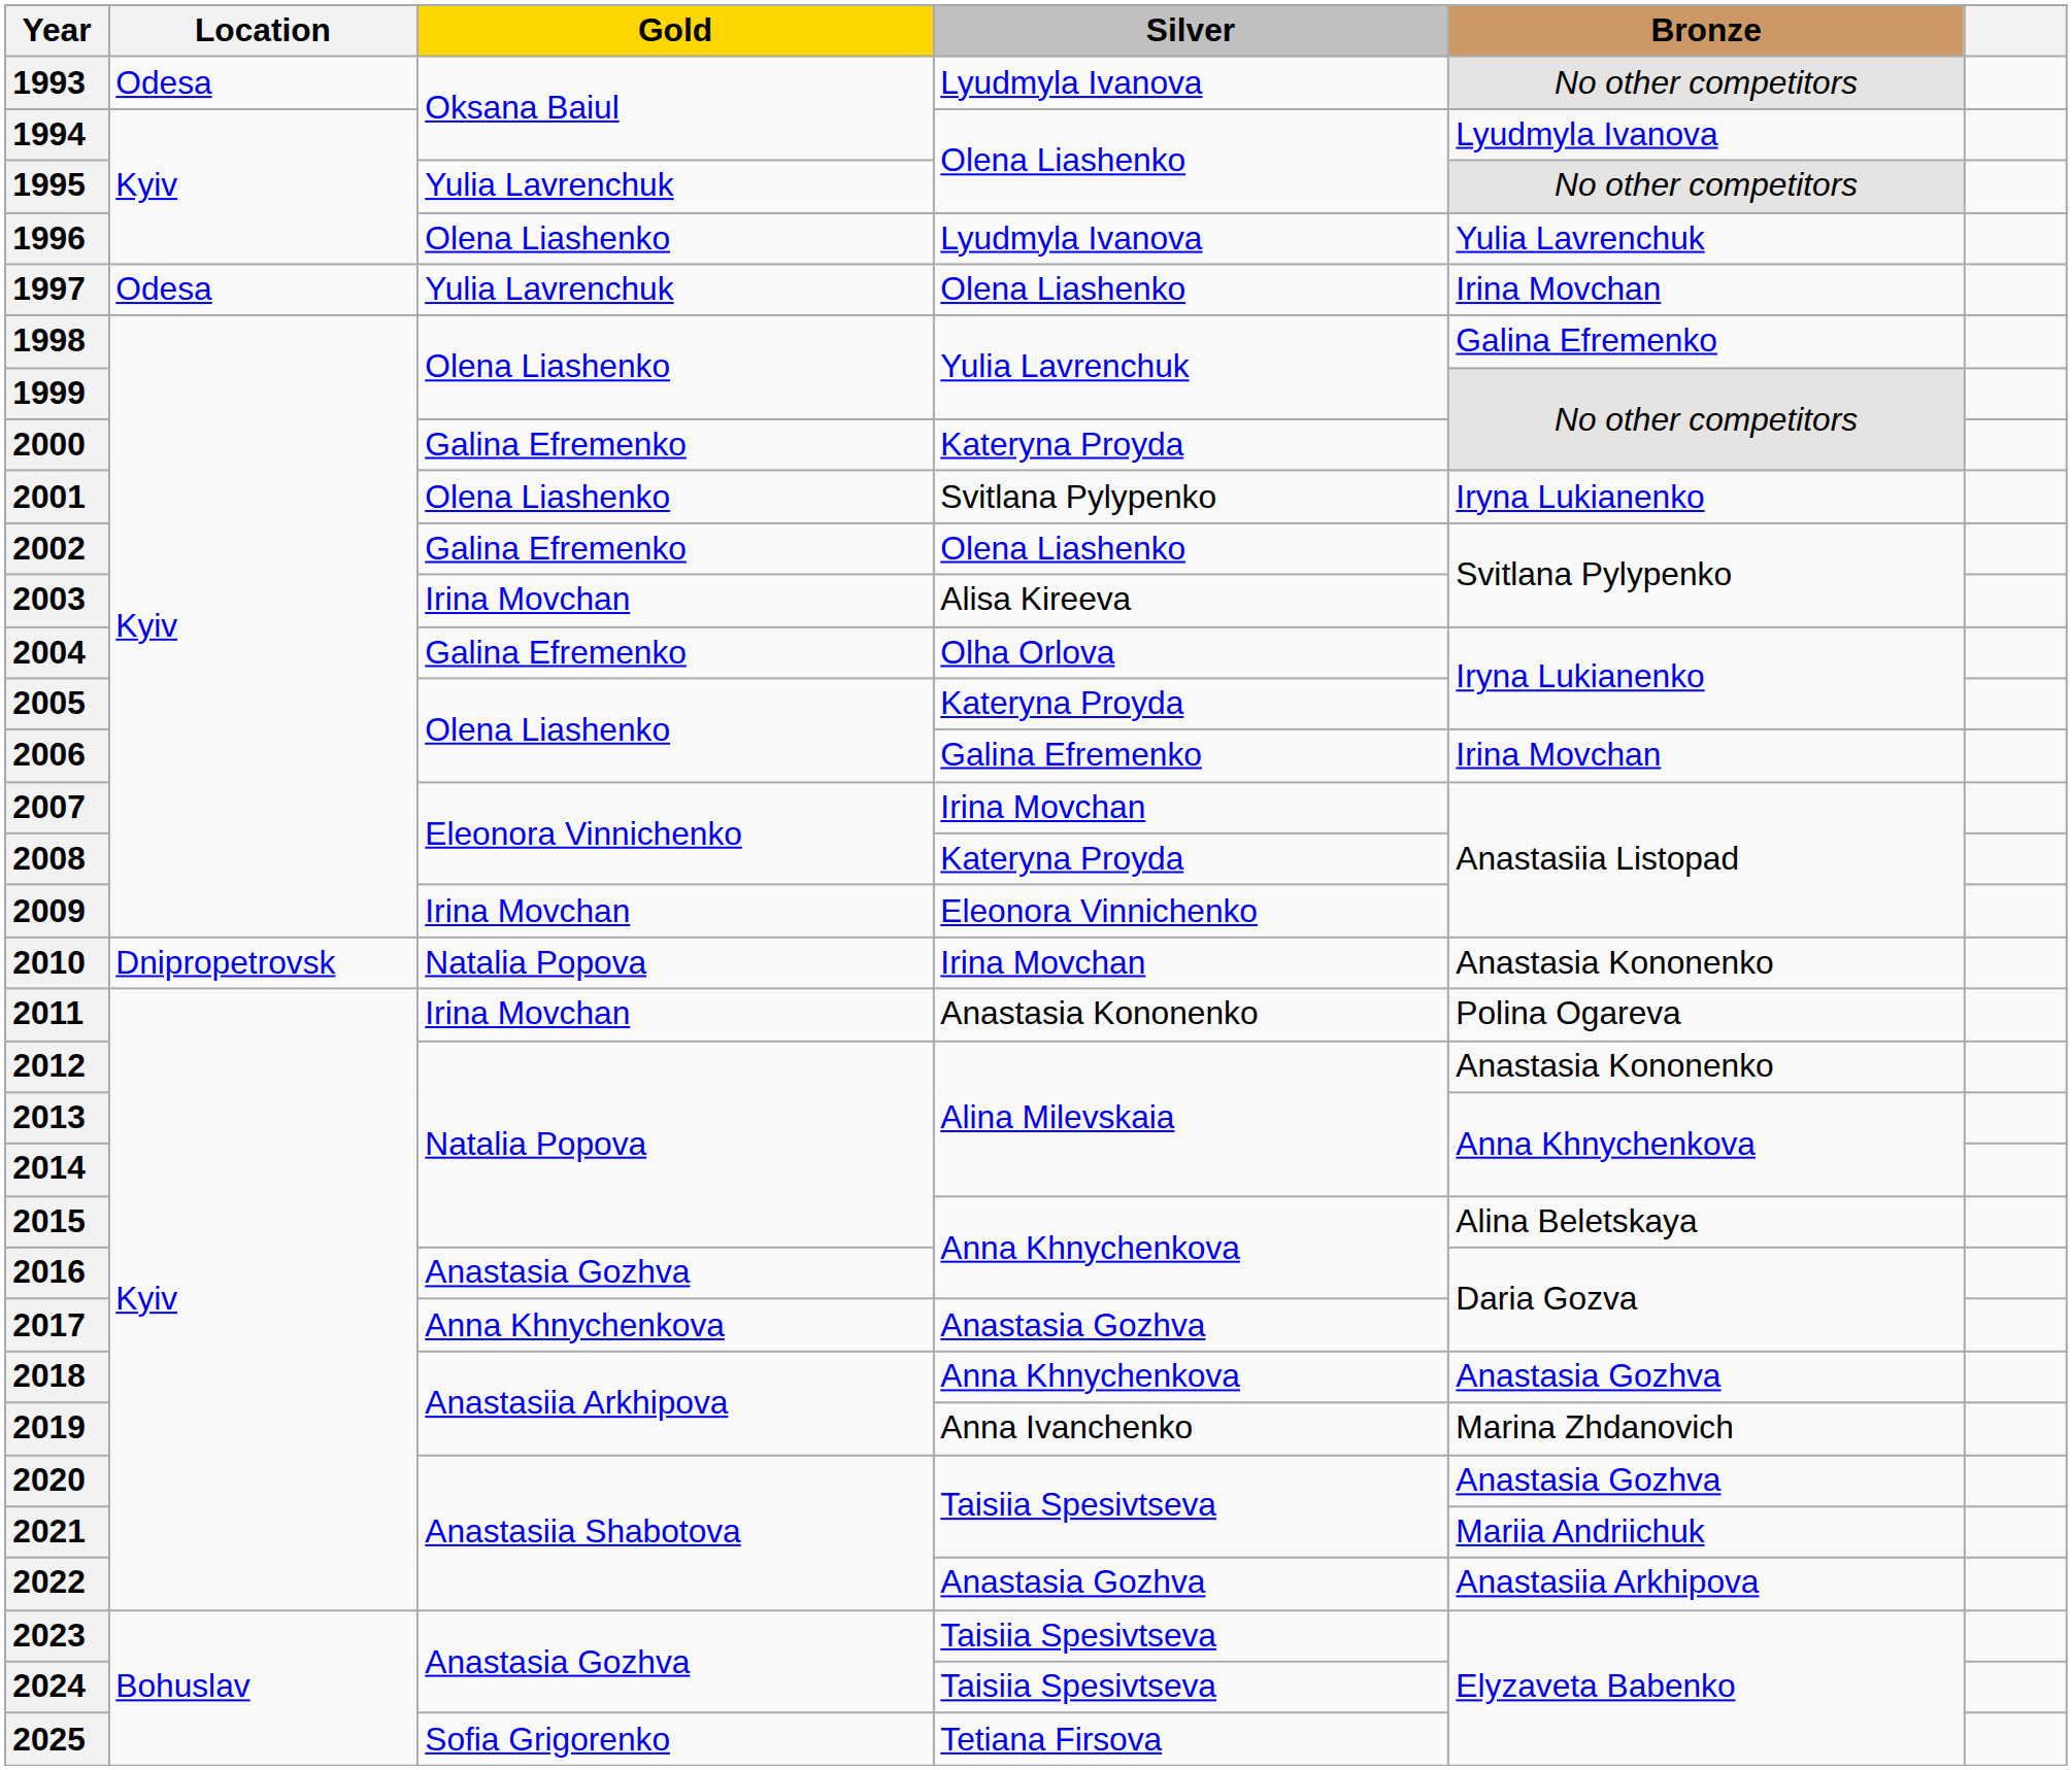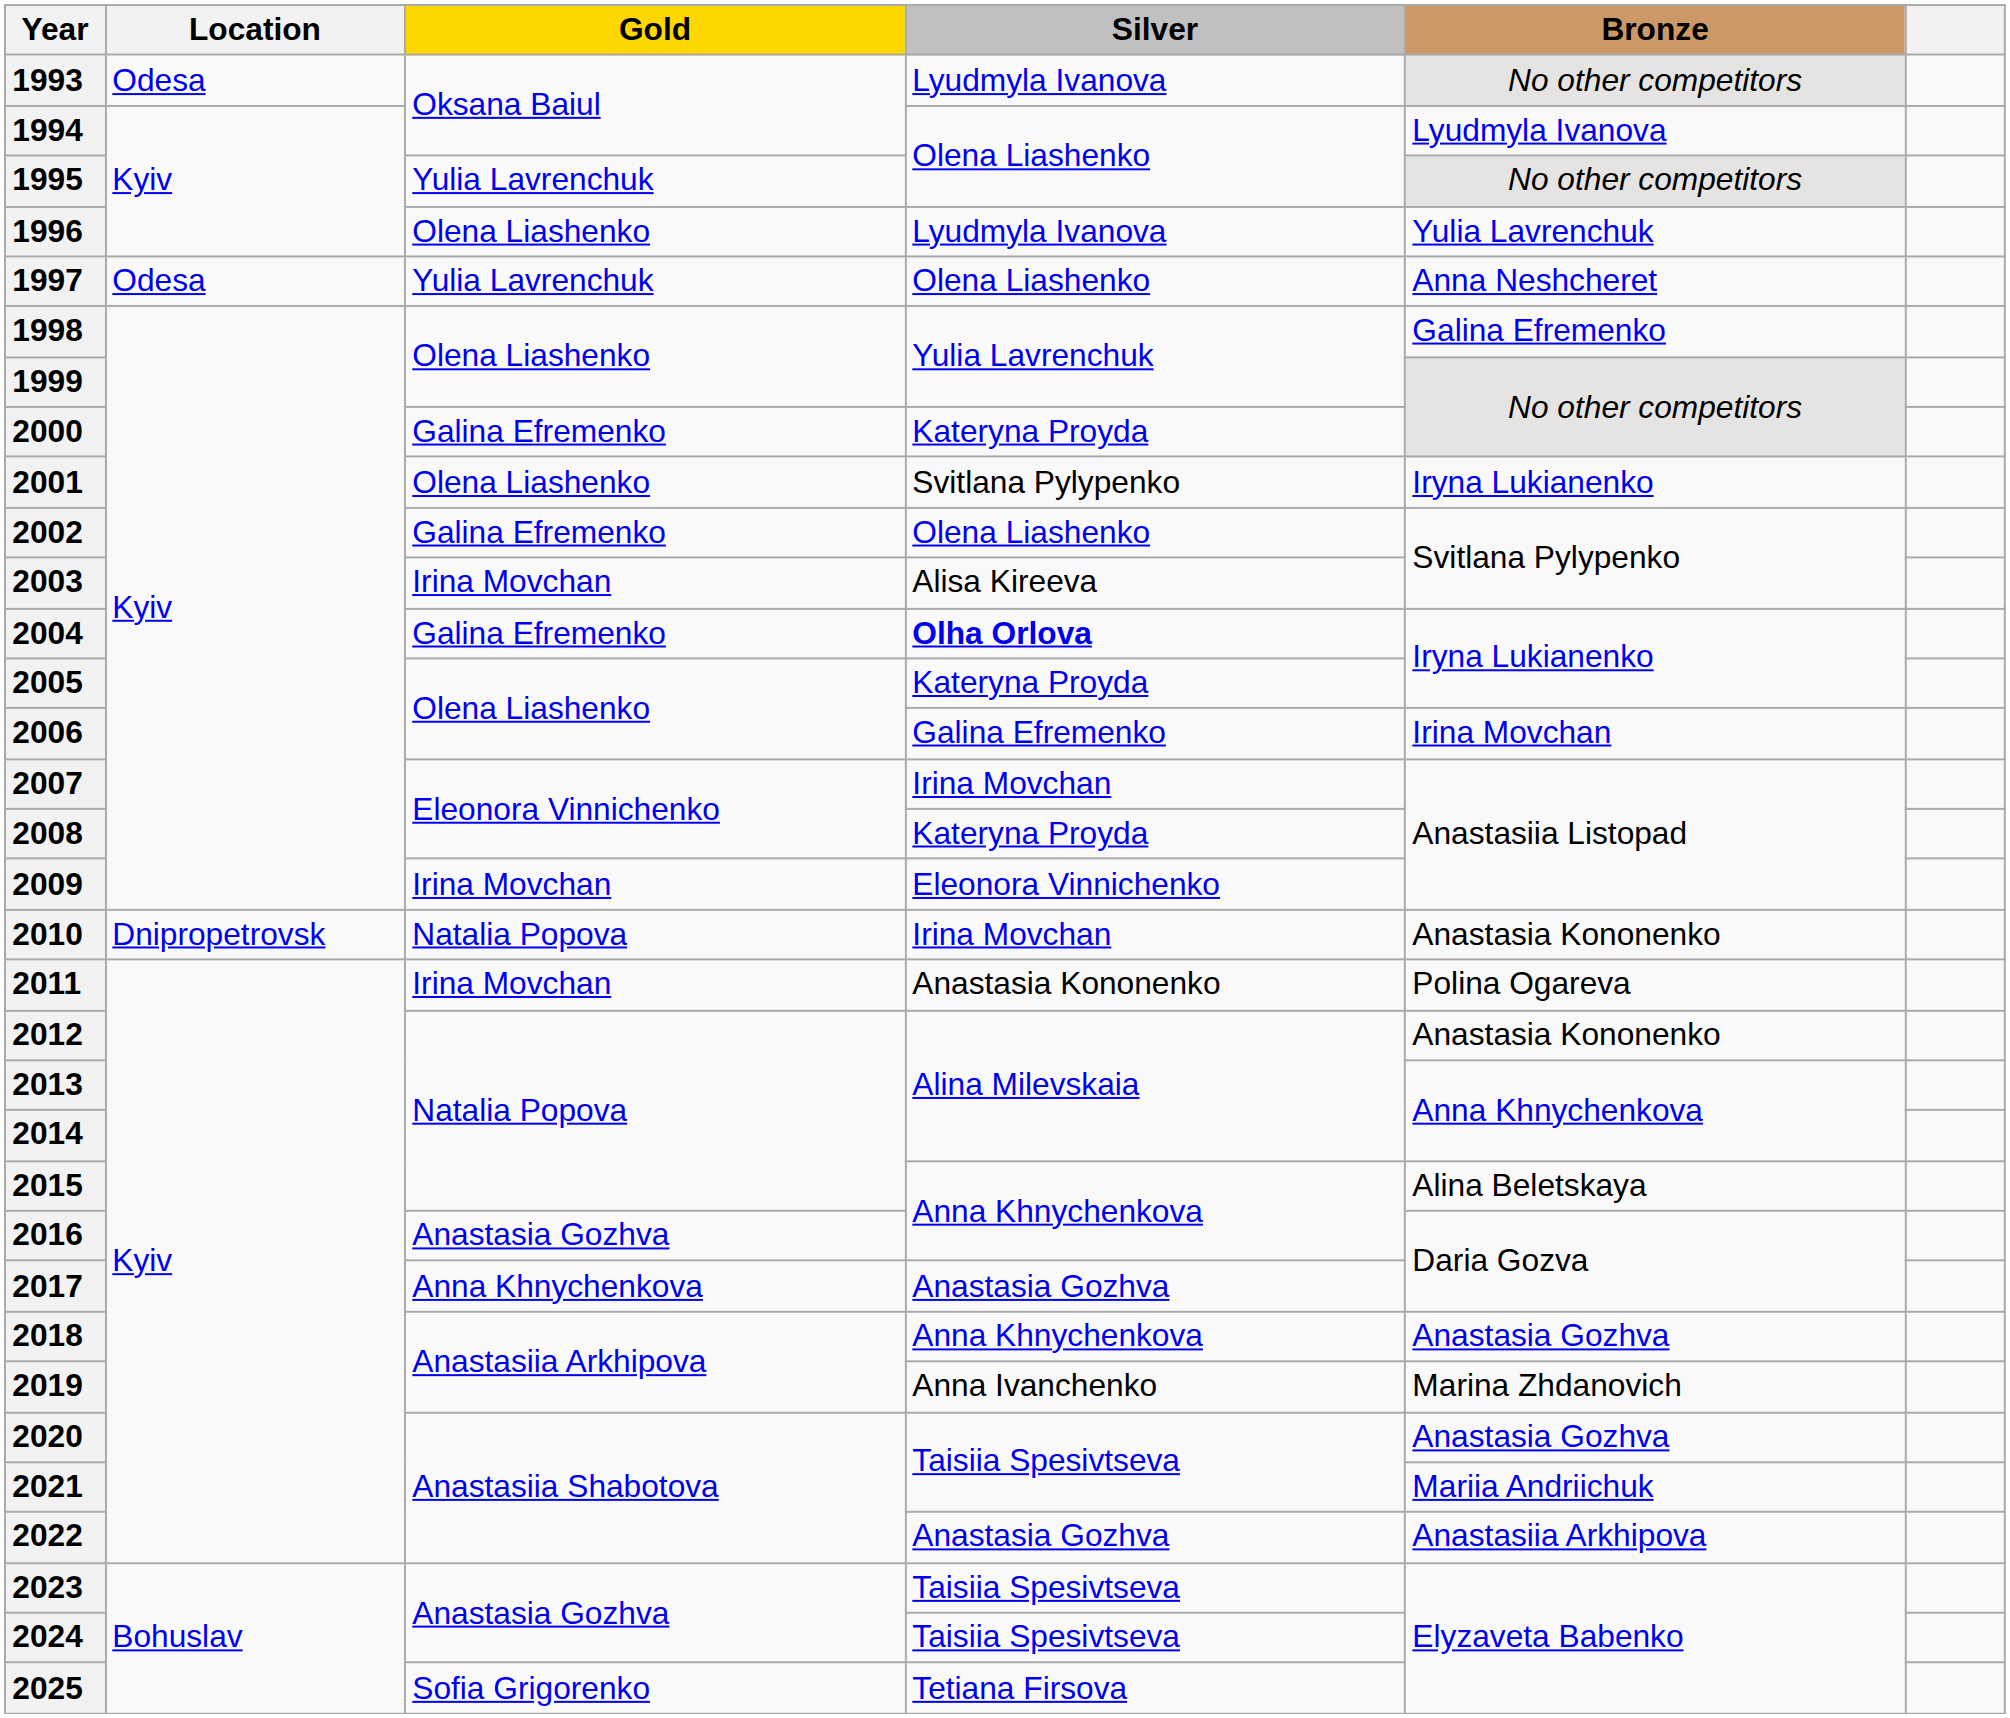 <table class="wikitable unsortable" style="text-align:left; width:80%">
 <tr>
 <th scope="col" style="text-align:center; width:5%">Year</th>
 <th scope="col" style="text-align:center; width:15%">Location</th>
 <th scope="col" style="text-align:center; width:25%; background:gold">Gold</th>
 <th scope="col" style="text-align:center; width:25%; background:silver">Silver</th>
 <th scope="col" style="text-align:center; width:25%; background:#c96">Bronze</th>
 <th scope="col" style="text-align:center; width:5%"></th>
 </tr>
 <tr>
 <th scope="row" style="text-align:left">1993</th>
 <td><a href='#'>Odesa</a></td>
 <td rowspan="2"><a href='#'>Oksana Baiul</a></td>
 <td><a href='#'>Lyudmyla Ivanova</a></td>
 <td align=center bgcolor="e5e4e2"><em>No other competitors</em></td>
 <td></td>
 </tr>
 <tr>
 <th scope="row" style="text-align:left">1994</th>
 <td rowspan="3"><a href='#'>Kyiv</a></td>
 <td rowspan="2"><a href='#'>Olena Liashenko</a></td>
 <td><a href='#'>Lyudmyla Ivanova</a></td>
 <td></td>
 </tr>
 <tr>
 <th scope="row" style="text-align:left">1995</th>
 <td><a href='#'>Yulia Lavrenchuk</a></td>
 <td align=center bgcolor="e5e4e2"><em>No other competitors</em></td>
 <td></td>
 </tr>
 <tr>
 <th scope="row" style="text-align:left">1996</th>
 <td><a href='#'>Olena Liashenko</a></td>
 <td><a href='#'>Lyudmyla Ivanova</a></td>
 <td><a href='#'>Yulia Lavrenchuk</a></td>
 <td></td>
 </tr>
 <tr>
 <th scope="row" style="text-align:left">1997</th>
 <td><a href='#'>Odesa</a></td>
 <td><a href='#'>Yulia Lavrenchuk</a></td>
 <td><a href='#'>Olena Liashenko</a></td>
-<td><a href='#'>Irina Movchan</a></td>
+<td><a href='#'>Anna Neshcheret</a></td>
 <td></td>
 </tr>
 <tr>
 <th scope="row" style="text-align:left">1998</th>
 <td rowspan="12"><a href='#'>Kyiv</a></td>
 <td rowspan="2"><a href='#'>Olena Liashenko</a></td>
 <td rowspan="2"><a href='#'>Yulia Lavrenchuk</a></td>
 <td><a href='#'>Galina Efremenko</a></td>
 <td></td>
 </tr>
 <tr>
 <th scope="row" style="text-align:left">1999</th>
 <td rowspan="2" align="center" bgcolor="e5e4e2"><em>No other competitors</em></td>
 <td></td>
 </tr>
 <tr>
 <th scope="row" style="text-align:left">2000</th>
 <td><a href='#'>Galina Efremenko</a></td>
 <td><a href='#'>Kateryna Proyda</a></td>
 <td></td>
 </tr>
 <tr>
 <th scope="row" style="text-align:left">2001</th>
 <td><a href='#'>Olena Liashenko</a></td>
 <td>Svitlana Pylypenko</td>
 <td><a href='#'>Iryna Lukianenko</a></td>
 <td></td>
 </tr>
 <tr>
 <th scope="row" style="text-align:left">2002</th>
 <td><a href='#'>Galina Efremenko</a></td>
 <td><a href='#'>Olena Liashenko</a></td>
 <td rowspan="2">Svitlana Pylypenko</td>
 <td></td>
 </tr>
 <tr>
 <th scope="row" style="text-align:left">2003</th>
 <td><a href='#'>Irina Movchan</a></td>
 <td>Alisa Kireeva</td>
 <td></td>
 </tr>
 <tr>
 <th scope="row" style="text-align:left">2004</th>
 <td><a href='#'>Galina Efremenko</a></td>
-<td><a href='#'>Olha Orlova</a></td>
+<td><strong><a href='#'>Olha Orlova</a></strong></td>
 <td rowspan="2"><a href='#'>Iryna Lukianenko</a></td>
 <td></td>
 </tr>
 <tr>
 <th scope="row" style="text-align:left">2005</th>
 <td rowspan="2"><a href='#'>Olena Liashenko</a></td>
 <td><a href='#'>Kateryna Proyda</a></td>
 <td></td>
 </tr>
 <tr>
 <th scope="row" style="text-align:left">2006</th>
 <td><a href='#'>Galina Efremenko</a></td>
 <td><a href='#'>Irina Movchan</a></td>
 <td></td>
 </tr>
 <tr>
 <th scope="row" style="text-align:left">2007</th>
 <td rowspan="2"><a href='#'>Eleonora Vinnichenko</a></td>
 <td><a href='#'>Irina Movchan</a></td>
 <td rowspan="3">Anastasiia Listopad</td>
 <td></td>
 </tr>
 <tr>
 <th scope="row" style="text-align:left">2008</th>
 <td><a href='#'>Kateryna Proyda</a></td>
 <td></td>
 </tr>
 <tr>
 <th scope="row" style="text-align:left">2009</th>
 <td><a href='#'>Irina Movchan</a></td>
 <td><a href='#'>Eleonora Vinnichenko</a></td>
 <td></td>
 </tr>
 <tr>
 <th scope="row" style="text-align:left">2010</th>
 <td><a href='#'>Dnipropetrovsk</a></td>
 <td><a href='#'>Natalia Popova</a></td>
 <td><a href='#'>Irina Movchan</a></td>
 <td>Anastasia Kononenko</td>
 <td></td>
 </tr>
 <tr>
 <th scope="row" style="text-align:left">2011</th>
 <td rowspan="12"><a href='#'>Kyiv</a></td>
 <td><a href='#'>Irina Movchan</a></td>
 <td>Anastasia Kononenko</td>
 <td>Polina Ogareva</td>
 <td></td>
 </tr>
 <tr>
 <th scope="row" style="text-align:left">2012</th>
 <td rowspan="4"><a href='#'>Natalia Popova</a></td>
 <td rowspan="3"><a href='#'>Alina Milevskaia</a></td>
 <td>Anastasia Kononenko</td>
 <td></td>
 </tr>
 <tr>
 <th scope="row" style="text-align:left">2013</th>
 <td rowspan="2"><a href='#'>Anna Khnychenkova</a></td>
 <td></td>
 </tr>
 <tr>
 <th scope="row" style="text-align:left">2014</th>
 <td></td>
 </tr>
 <tr>
 <th scope="row" style="text-align:left">2015</th>
 <td rowspan="2"><a href='#'>Anna Khnychenkova</a></td>
 <td>Alina Beletskaya</td>
 <td></td>
 </tr>
 <tr>
 <th scope="row" style="text-align:left">2016</th>
 <td><a href='#'>Anastasia Gozhva</a></td>
 <td rowspan="2">Daria Gozva</td>
 <td></td>
 </tr>
 <tr>
 <th scope="row" style="text-align:left">2017</th>
 <td><a href='#'>Anna Khnychenkova</a></td>
 <td><a href='#'>Anastasia Gozhva</a></td>
 <td></td>
 </tr>
 <tr>
 <th scope="row" style="text-align:left">2018</th>
 <td rowspan="2"><a href='#'>Anastasiia Arkhipova</a></td>
 <td><a href='#'>Anna Khnychenkova</a></td>
 <td><a href='#'>Anastasia Gozhva</a></td>
 <td></td>
 </tr>
 <tr>
 <th scope="row" style="text-align:left">2019</th>
 <td>Anna Ivanchenko</td>
 <td>Marina Zhdanovich</td>
 <td></td>
 </tr>
 <tr>
 <th scope="row" style="text-align:left">2020</th>
 <td rowspan="3"><a href='#'>Anastasiia Shabotova</a></td>
 <td rowspan="2"><a href='#'>Taisiia Spesivtseva</a></td>
 <td><a href='#'>Anastasia Gozhva</a></td>
 <td></td>
 </tr>
 <tr>
 <th scope="row" style="text-align:left">2021</th>
 <td><a href='#'>Mariia Andriichuk</a></td>
 <td></td>
 </tr>
 <tr>
 <th scope="row" style="text-align:left">2022</th>
 <td><a href='#'>Anastasia Gozhva</a></td>
 <td><a href='#'>Anastasiia Arkhipova</a></td>
 <td></td>
 </tr>
 <tr>
 <th scope="row" style="text-align:left">2023</th>
 <td rowspan="3"><a href='#'>Bohuslav</a></td>
 <td rowspan="2"><a href='#'>Anastasia Gozhva</a></td>
 <td><a href='#'>Taisiia Spesivtseva</a></td>
 <td rowspan="3"><a href='#'>Elyzaveta Babenko</a></td>
 <td></td>
 </tr>
 <tr>
 <th scope="row" style="text-align:left">2024</th>
 <td><a href='#'>Taisiia Spesivtseva</a></td>
 <td></td>
 </tr>
 <tr>
 <th scope="row" style="text-align:left">2025</th>
 <td><a href='#'>Sofia Grigorenko</a></td>
 <td><a href='#'>Tetiana Firsova</a></td>
 <td></td>
 </tr>
 </table>
